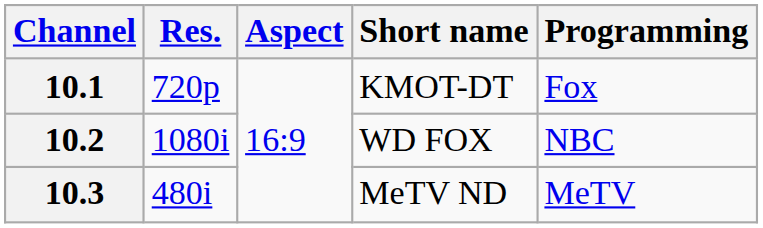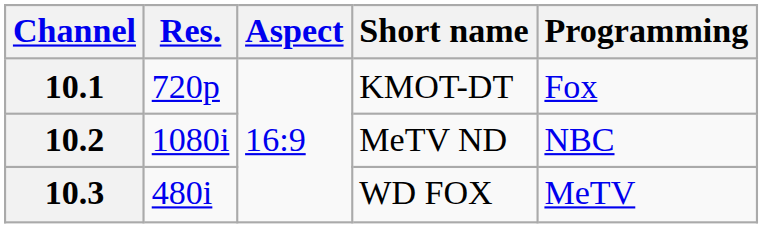 <table class="wikitable">
 <tr>
 <th scope = "col"><a href='#'>Channel</a></th>
 <th scope = "col"><a href='#'>Res.</a></th>
 <th scope = "col"><a href='#'>Aspect</a></th>
 <th scope = "col">Short name</th>
 <th scope = "col">Programming</th>
 </tr>
 <tr>
 <th scope = "row">10.1</th>
 <td><a href='#'>720p</a></td>
 <td rowspan=3><a href='#'>16:9</a></td>
 <td>KMOT-DT</td>
 <td><a href='#'>Fox</a></td>
 </tr>
 <tr>
 <th scope = "row">10.2</th>
 <td><a href='#'>1080i</a></td>
-<td>WD FOX</td>
+<td>MeTV ND</td>
 <td><a href='#'>NBC</a></td>
 </tr>
 <tr>
 <th scope = "row">10.3</th>
 <td><a href='#'>480i</a></td>
-<td>MeTV ND</td>
+<td>WD FOX</td>
 <td><a href='#'>MeTV</a></td>
 </tr>
 </table>
